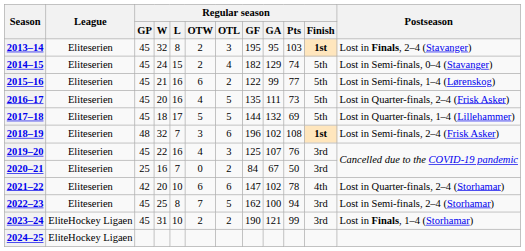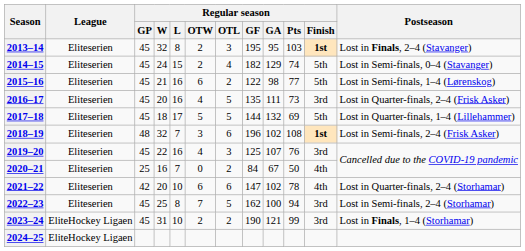 <table class="wikitable" style="text-align: center; font-size: 95%">
 <tr>
 <th rowspan="2">Season</th>
 <th rowspan="2">League</th>
 <th colspan="9">Regular season</th>
 <th rowspan="2">Postseason</th>
 </tr>
 <tr>
 <th>GP</th>
 <th>W</th>
 <th>L</th>
 <th>OTW</th>
 <th>OTL</th>
 <th>GF</th>
 <th>GA</th>
 <th>Pts</th>
 <th>Finish</th>
 </tr>
 <tr>
 <th><a href='#'>2013–14</a></th>
 <td>Eliteserien</td>
 <td>45</td>
 <td>32</td>
 <td>8</td>
 <td>2</td>
 <td>3</td>
 <td>195</td>
 <td>95</td>
 <td>103</td>
 <td bgcolor="#FFE6BD"><strong>1st</strong></td>
 <td align="left">Lost in <strong>Finals</strong>, 2–4 (<a href='#'>Stavanger</a>)</td>
 </tr>
 <tr>
 <th><a href='#'>2014–15</a></th>
 <td>Eliteserien</td>
 <td>45</td>
 <td>24</td>
 <td>15</td>
 <td>2</td>
 <td>4</td>
 <td>182</td>
 <td>129</td>
 <td>74</td>
 <td>5th</td>
 <td align="left">Lost in Semi-finals, 0–4 (<a href='#'>Stavanger</a>)</td>
 </tr>
 <tr>
 <th><a href='#'>2015–16</a></th>
 <td>Eliteserien</td>
 <td>45</td>
 <td>21</td>
 <td>16</td>
 <td>6</td>
 <td>2</td>
 <td>122</td>
-<td>99</td>
+<td>98</td>
 <td>77</td>
 <td>5th</td>
 <td align="left">Lost in Semi-finals, 1–4 (<a href='#'>Lørenskog</a>)</td>
 </tr>
 <tr>
 <th><a href='#'>2016–17</a></th>
 <td>Eliteserien</td>
 <td>45</td>
 <td>20</td>
 <td>16</td>
 <td>4</td>
 <td>5</td>
 <td>135</td>
 <td>111</td>
 <td>73</td>
-<td>5th</td>
+<td>3rd</td>
 <td align="left">Lost in Quarter-finals, 2–4 (<a href='#'>Frisk Asker</a>)</td>
 </tr>
 <tr>
 <th><a href='#'>2017–18</a></th>
 <td>Eliteserien</td>
 <td>45</td>
 <td>18</td>
 <td>17</td>
 <td>5</td>
 <td>5</td>
 <td>144</td>
 <td>132</td>
 <td>69</td>
 <td>5th</td>
 <td align="left">Lost in Quarter-finals, 1–4 (<a href='#'>Lillehammer</a>)</td>
 </tr>
 <tr>
 <th><a href='#'>2018–19</a></th>
 <td>Eliteserien</td>
 <td>48</td>
 <td>32</td>
 <td>7</td>
 <td>3</td>
 <td>6</td>
 <td>196</td>
 <td>102</td>
 <td>108</td>
 <td bgcolor="#FFE6BD"><strong>1st</strong></td>
 <td align="left">Lost in Semi-finals, 2–4 (<a href='#'>Frisk Asker</a>)</td>
 </tr>
 <tr>
 <th><a href='#'>2019–20</a></th>
 <td>Eliteserien</td>
 <td>45</td>
 <td>22</td>
 <td>16</td>
 <td>4</td>
 <td>3</td>
 <td>125</td>
 <td>107</td>
 <td>76</td>
 <td>3rd</td>
 <td align="left" rowspan="2"><em>Cancelled due to the <a href='#'>COVID-19 pandemic</a></em></td>
 </tr>
 <tr>
 <th><a href='#'>2020–21</a></th>
 <td>Eliteserien</td>
 <td>25</td>
 <td>16</td>
 <td>7</td>
 <td>0</td>
 <td>2</td>
 <td>84</td>
 <td>67</td>
 <td>50</td>
-<td>3rd</td>
+<td>4th</td>
 </tr>
 <tr>
 <th><a href='#'>2021–22</a></th>
 <td>Eliteserien</td>
 <td>42</td>
 <td>20</td>
 <td>10</td>
 <td>6</td>
 <td>6</td>
 <td>147</td>
 <td>102</td>
 <td>78</td>
 <td>4th</td>
 <td align="left">Lost in Quarter-finals, 2–4 (<a href='#'>Storhamar</a>)</td>
 </tr>
 <tr>
 <th><a href='#'>2022–23</a></th>
 <td>Eliteserien</td>
 <td>45</td>
 <td>25</td>
 <td>8</td>
 <td>7</td>
 <td>5</td>
 <td>162</td>
 <td>100</td>
 <td>94</td>
 <td>3rd</td>
 <td align="left">Lost in Semi-finals, 2–4 (<a href='#'>Storhamar</a>)</td>
 </tr>
 <tr>
 <th><a href='#'>2023–24</a></th>
 <td>EliteHockey Ligaen</td>
 <td>45</td>
 <td>31</td>
 <td>10</td>
 <td>2</td>
 <td>2</td>
 <td>190</td>
 <td>121</td>
 <td>99</td>
 <td>3rd</td>
 <td align="left">Lost in <strong>Finals</strong>, 1–4 (<a href='#'>Storhamar</a>)</td>
 </tr>
 <tr>
 <th><a href='#'>2024–25</a></th>
 <td>EliteHockey Ligaen</td>
 <td></td>
 <td></td>
 <td></td>
 <td></td>
 <td></td>
 <td></td>
 <td></td>
 <td></td>
 <td></td>
 <td></td>
 </tr>
 </table>
